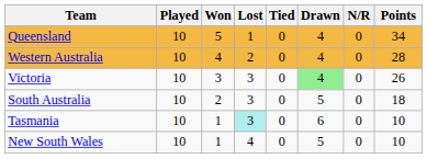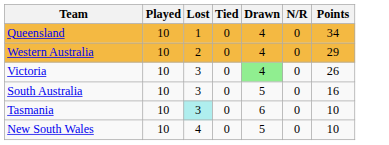 <table class="wikitable" style="text-align:center;">
 <tr>
 <th width=175>Team</th>
 <th style="width:30px;" abbr="Played">Played</th>
-<th style="width:30px;" abbr="Won">Won</th>
 <th style="width:30px;" abbr="Lost">Lost</th>
 <th style="width:30px;" abbr="Tied">Tied</th>
 <th style="width:30px;" abbr="Drawn">Drawn</th>
 <th style="width:30px;" abbr="NR">N/R</th>
 <th style="width:50px;" abbr="Points">Points</th>
 </tr>
 <tr style="background:#f4b942;">
 <td style="text-align:left;"><a href='#'>Queensland</a></td>
 <td>10</td>
-<td>5</td>
 <td>1</td>
 <td>0</td>
 <td>4</td>
 <td>0</td>
 <td>34</td>
 </tr>
 <tr style="background:#f4b942;">
 <td style="text-align:left;"><a href='#'>Western Australia</a></td>
 <td>10</td>
-<td>4</td>
 <td>2</td>
 <td>0</td>
 <td>4</td>
 <td>0</td>
-<td>28</td>
+<td>29</td>
 </tr>
 <tr>
 <td style="text-align:left;"><a href='#'>Victoria</a></td>
 <td>10</td>
-<td>3</td>
 <td>3</td>
 <td>0</td>
 <td style="background: lightgreen;">4</td>
 <td>0</td>
 <td>26</td>
 </tr>
 <tr>
 <td style="text-align:left;"><a href='#'>South Australia</a></td>
 <td>10</td>
-<td>2</td>
 <td>3</td>
 <td>0</td>
 <td>5</td>
 <td>0</td>
-<td>18</td>
+<td>16</td>
 </tr>
 <tr>
 <td style="text-align:left;"><a href='#'>Tasmania</a></td>
 <td>10</td>
-<td>1</td>
 <td style="background: paleturquoise;">3</td>
 <td>0</td>
 <td>6</td>
 <td>0</td>
 <td>10</td>
 </tr>
 <tr>
 <td style="text-align:left;"><a href='#'>New South Wales</a></td>
 <td>10</td>
-<td>1</td>
 <td>4</td>
 <td>0</td>
 <td>5</td>
 <td>0</td>
 <td>10</td>
 </tr>
 </table>
